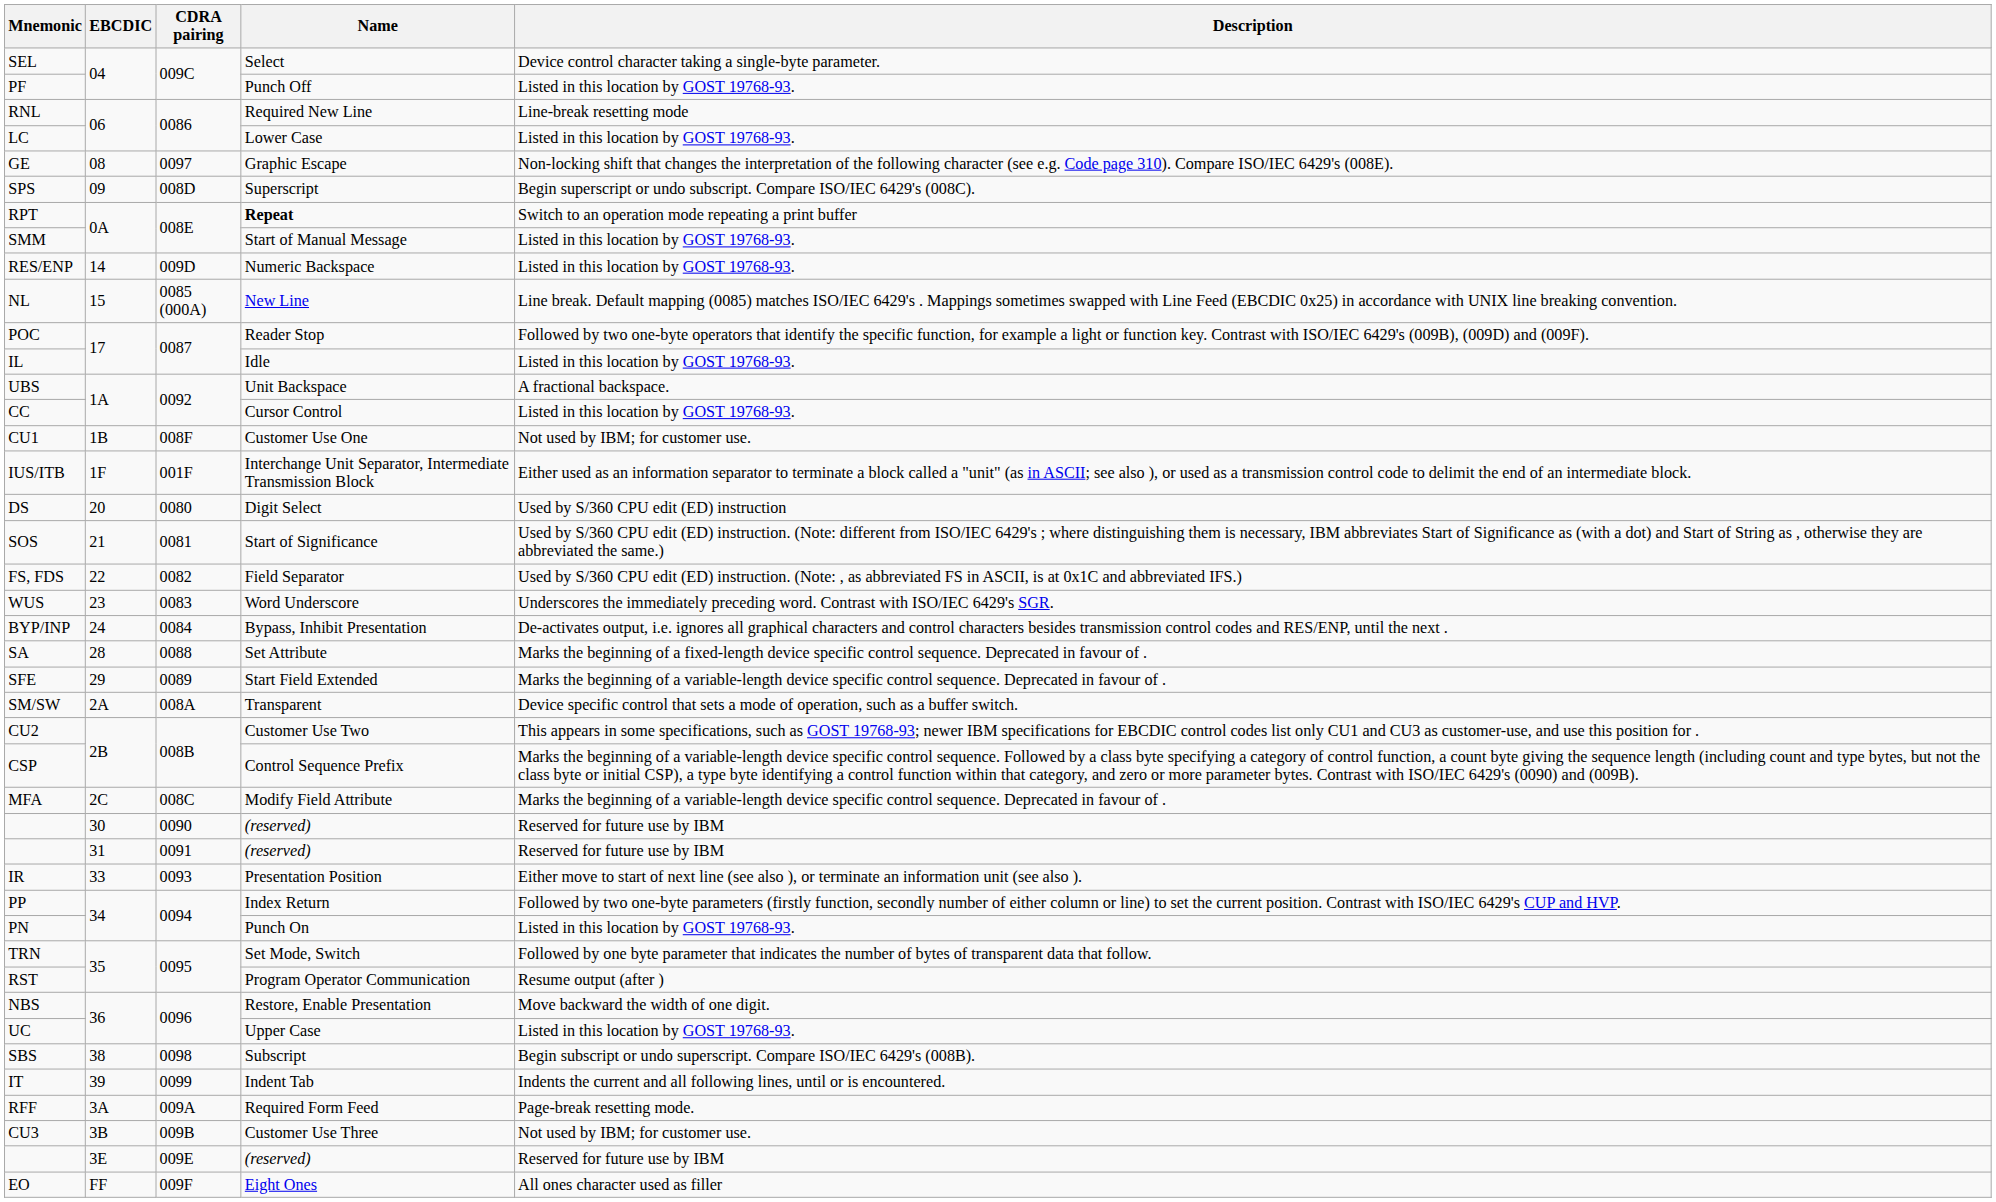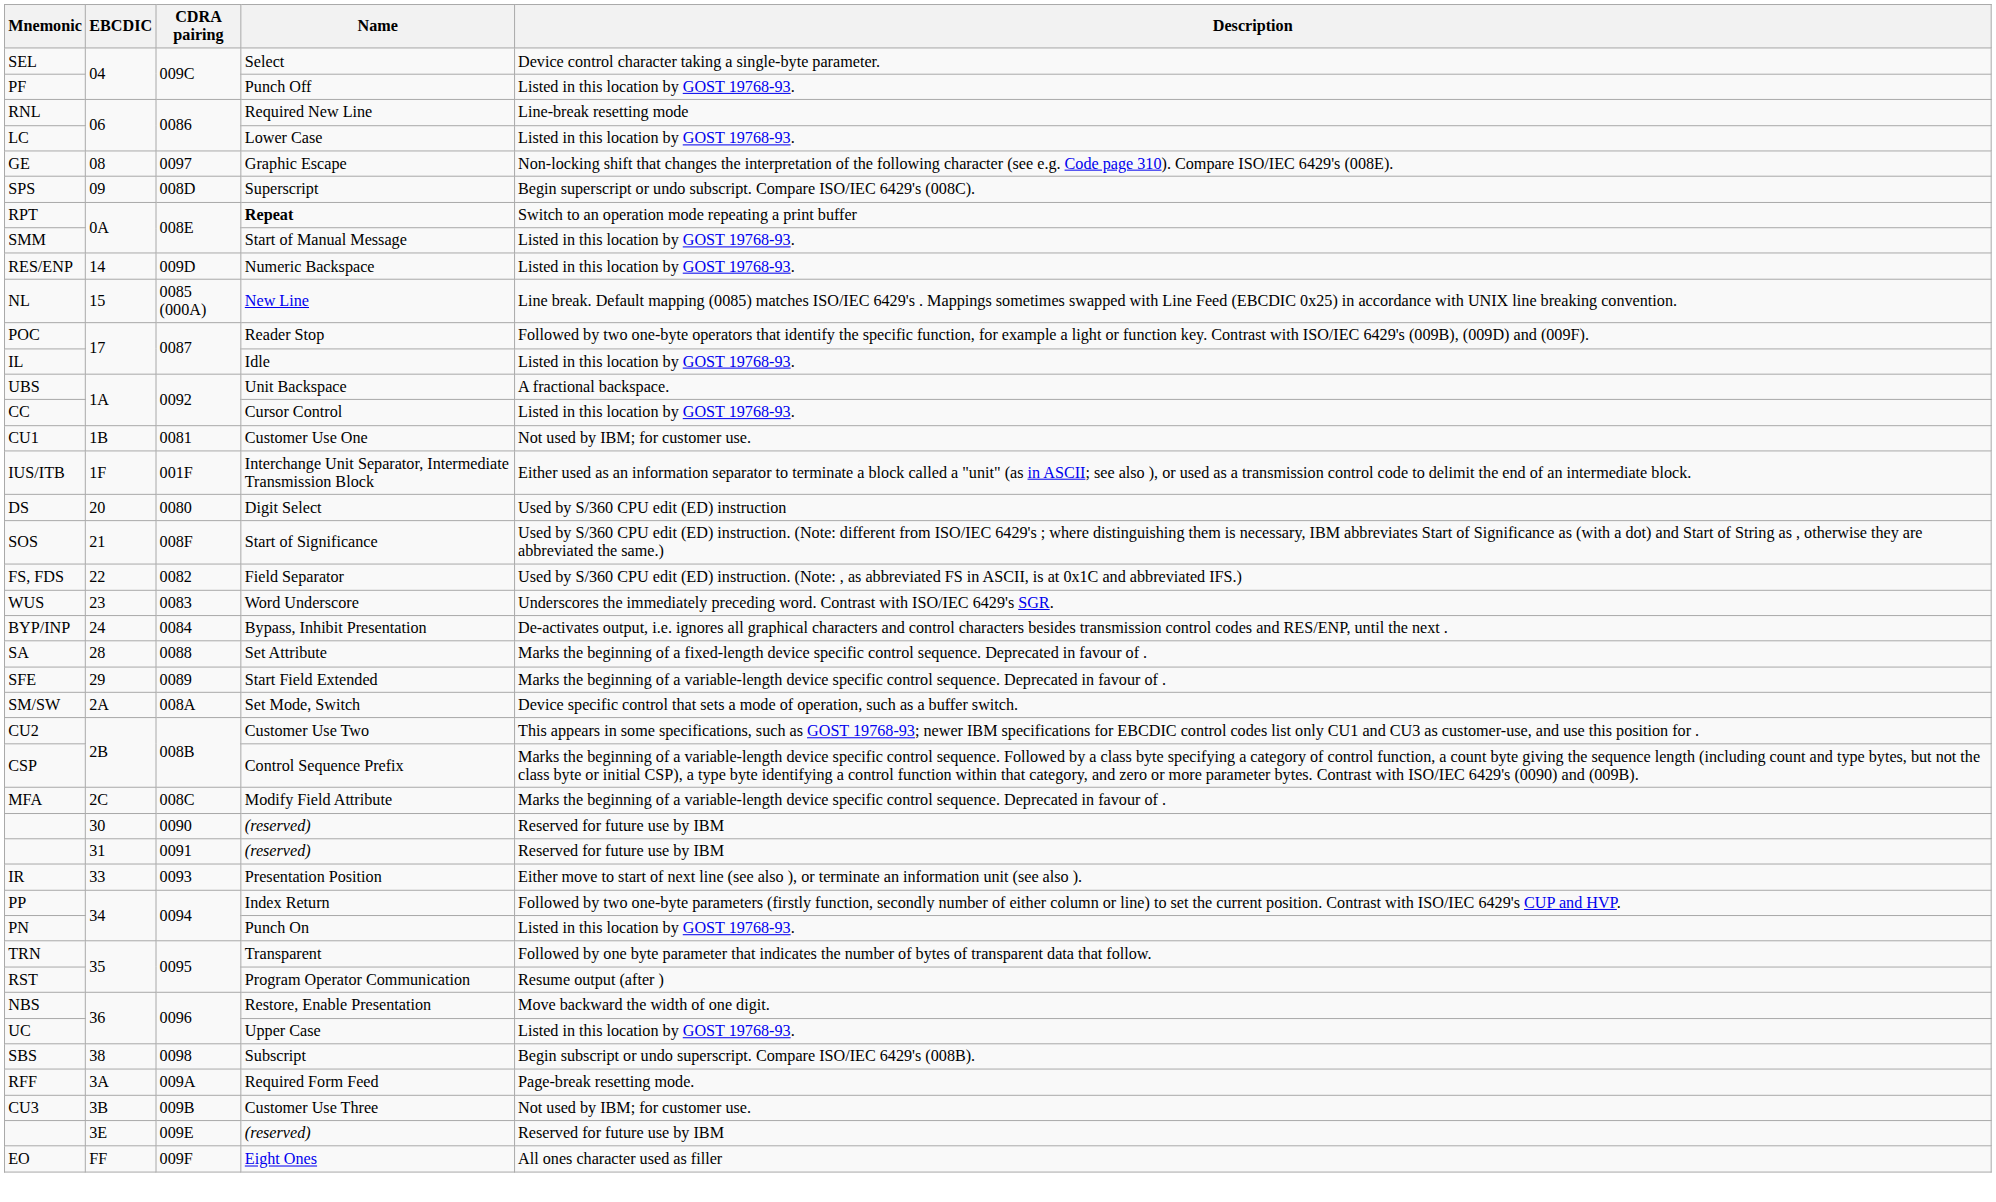 <table class="wikitable sortable">
 <tr>
 <th>Mnemonic</th>
 <th>EBCDIC</th>
 <th>CDRA pairing</th>
 <th class="unsortable">Name</th>
 <th class="unsortable">Description</th>
 </tr>
 <tr id = "SEL">
 <td>SEL</td>
 <td data-sort-value="4" rowspan=2>04</td>
 <td data-sort-value="156" rowspan=2>009C</td>
 <td>Select</td>
 <td>Device control character taking a single-byte parameter.</td>
 </tr>
 <tr id = "PF">
 <td>PF</td>
 <td>Punch Off</td>
 <td>Listed in this location by <a href='#'>GOST 19768-93</a>.</td>
 </tr>
 <tr id = "RNL">
 <td>RNL</td>
 <td data-sort-value="6" rowspan=2>06</td>
 <td data-sort-value="134" rowspan=2>0086</td>
 <td>Required New Line</td>
 <td>Line-break resetting  mode</td>
 </tr>
 <tr id = "LC">
 <td>LC</td>
 <td>Lower Case</td>
 <td>Listed in this location by <a href='#'>GOST 19768-93</a>.</td>
 </tr>
 <tr id = "GE">
 <td>GE</td>
 <td data-sort-value="8">08</td>
 <td data-sort-value="151">0097</td>
 <td>Graphic Escape</td>
 <td>Non-locking shift that changes the interpretation of the following character (see e.g. <a href='#'>Code page 310</a>). Compare ISO/IEC 6429's  (008E).</td>
 </tr>
 <tr id = "SPS">
 <td>SPS</td>
 <td data-sort-value="9">09</td>
 <td data-sort-value="141">008D</td>
 <td>Superscript</td>
 <td>Begin superscript or undo subscript. Compare ISO/IEC 6429's  (008C).</td>
 </tr>
 <tr id = "RPT">
 <td>RPT</td>
 <td data-sort-value="10" rowspan=2>0A</td>
 <td data-sort-value="142" rowspan=2>008E</td>
 <td><strong>Repeat</strong></td>
 <td>Switch to an operation mode repeating a print buffer</td>
 </tr>
 <tr id = "SMM">
 <td>SMM</td>
 <td>Start of Manual Message</td>
 <td>Listed in this location by <a href='#'>GOST 19768-93</a>.</td>
 </tr>
 <tr id = "RES/ENP">
 <td>RES/ENP</td>
 <td data-sort-value="20">14</td>
 <td data-sort-value="157">009D</td>
 <td>Numeric Backspace</td>
 <td>Listed in this location by <a href='#'>GOST 19768-93</a>.</td>
 </tr>
 <tr id = "NL">
 <td>NL</td>
 <td data-sort-value="21">15</td>
 <td data-sort-value="133">0085 (000A)</td>
 <td><a href='#'>New Line</a></td>
 <td>Line break. Default mapping (0085) matches ISO/IEC 6429's . Mappings sometimes swapped with Line Feed (EBCDIC 0x25) in accordance with UNIX line breaking convention.</td>
 </tr>
 <tr id = "POC">
 <td>POC</td>
 <td data-sort-value="23" rowspan=2>17</td>
 <td data-sort-value="135" rowspan=2>0087</td>
 <td>Reader Stop</td>
 <td>Followed by two one-byte operators that identify the specific function, for example a light or function key. Contrast with ISO/IEC 6429's  (009B),  (009D) and  (009F).</td>
 </tr>
 <tr id = "IL">
 <td>IL</td>
 <td>Idle</td>
 <td>Listed in this location by <a href='#'>GOST 19768-93</a>.</td>
 </tr>
 <tr id = "UBS">
 <td>UBS</td>
 <td data-sort-value="26" rowspan=2>1A</td>
 <td data-sort-value="146" rowspan=2>0092</td>
 <td>Unit Backspace</td>
 <td>A fractional backspace.</td>
 </tr>
 <tr id = "CC">
 <td>CC</td>
 <td>Cursor Control</td>
 <td>Listed in this location by <a href='#'>GOST 19768-93</a>.</td>
 </tr>
 <tr id = "CU1">
 <td>CU1</td>
 <td data-sort-value="27">1B</td>
-<td data-sort-value="143">008F</td>
+<td data-sort-value="129">0081</td>
 <td>Customer Use One</td>
 <td>Not used by IBM; for customer use.</td>
 </tr>
 <tr id = "IUS/ITB">
 <td>IUS/ITB</td>
 <td data-sort-value="31">1F</td>
 <td data-sort-value="31">001F</td>
 <td>Interchange Unit Separator, Intermediate Transmission Block</td>
 <td>Either used as an information separator to terminate a block called a "unit" (as <a href='#'>in ASCII</a>; see also ), or used as a transmission control code to delimit the end of an intermediate block.</td>
 </tr>
 <tr id = "DS">
 <td>DS</td>
 <td data-sort-value="32">20</td>
 <td data-sort-value="128">0080</td>
 <td>Digit Select</td>
 <td>Used by S/360 CPU edit (ED) instruction</td>
 </tr>
 <tr id = "SOS">
 <td>SOS</td>
 <td data-sort-value="33">21</td>
-<td data-sort-value="129">0081</td>
+<td data-sort-value="143">008F</td>
 <td>Start of Significance</td>
 <td>Used by S/360 CPU edit (ED) instruction. (Note: different from ISO/IEC 6429's ; where distinguishing them is necessary, IBM abbreviates Start of Significance as  (with a dot) and Start of String as , otherwise they are abbreviated the same.)</td>
 </tr>
 <tr id = "FS">
 <td>FS, FDS</td>
 <td data-sort-value="34">22</td>
 <td data-sort-value="130">0082</td>
 <td>Field Separator</td>
 <td>Used by S/360 CPU edit (ED) instruction. (Note: , as abbreviated FS in ASCII, is at 0x1C and abbreviated IFS.)</td>
 </tr>
 <tr id = "WUS">
 <td>WUS</td>
 <td data-sort-value="35">23</td>
 <td data-sort-value="131">0083</td>
 <td>Word Underscore</td>
 <td>Underscores the immediately preceding word. Contrast with ISO/IEC 6429's <a href='#'>SGR</a>.</td>
 </tr>
 <tr id = "BYP/INP">
 <td>BYP/INP</td>
 <td data-sort-value="36">24</td>
 <td data-sort-value="132">0084</td>
 <td>Bypass, Inhibit Presentation</td>
 <td>De-activates output, i.e. ignores all graphical characters and control characters besides transmission control codes and RES/ENP, until the next .</td>
 </tr>
 <tr id = "SA">
 <td>SA</td>
 <td data-sort-value="40">28</td>
 <td data-sort-value="136">0088</td>
 <td>Set Attribute</td>
 <td>Marks the beginning of a fixed-length device specific control sequence. Deprecated in favour of .</td>
 </tr>
 <tr id = "SFE">
 <td>SFE</td>
 <td data-sort-value="41">29</td>
 <td data-sort-value="137">0089</td>
 <td>Start Field Extended</td>
 <td>Marks the beginning of a variable-length device specific control sequence. Deprecated in favour of .</td>
 </tr>
 <tr id = "SM/SW">
 <td>SM/SW</td>
 <td data-sort-value="42">2A</td>
 <td data-sort-value="138">008A</td>
-<td>Transparent</td>
+<td>Set Mode, Switch</td>
 <td>Device specific control that sets a mode of operation, such as a buffer switch.</td>
 </tr>
 <tr id = "CU2">
 <td>CU2</td>
 <td data-sort-value="43" rowspan=2>2B</td>
 <td data-sort-value="139" rowspan=2>008B</td>
 <td>Customer Use Two</td>
 <td>This appears in some specifications, such as <a href='#'>GOST 19768-93</a>; newer IBM specifications for EBCDIC control codes list only CU1 and CU3 as customer-use, and use this position for .</td>
 </tr>
 <tr id = "CSP">
 <td>CSP</td>
 <td>Control Sequence Prefix</td>
 <td>Marks the beginning of a variable-length device specific control sequence. Followed by a class byte specifying a category of control function, a count byte giving the sequence length (including count and type bytes, but not the class byte or initial CSP), a type byte identifying a control function within that category, and zero or more parameter bytes. Contrast with ISO/IEC 6429's  (0090) and  (009B).</td>
 </tr>
 <tr id = "MFA">
 <td>MFA</td>
 <td data-sort-value="44">2C</td>
 <td data-sort-value="140">008C</td>
 <td>Modify Field Attribute</td>
 <td>Marks the beginning of a variable-length device specific control sequence. Deprecated in favour of .</td>
 </tr>
 <tr>
 <td></td>
 <td data-sort-value="48">30</td>
 <td data-sort-value="144">0090</td>
 <td><em>(reserved)</em></td>
 <td>Reserved for future use by IBM</td>
 </tr>
 <tr>
 <td></td>
 <td data-sort-value="49">31</td>
 <td data-sort-value="145">0091</td>
 <td><em>(reserved)</em></td>
 <td>Reserved for future use by IBM</td>
 </tr>
 <tr id = "IR">
 <td>IR</td>
 <td data-sort-value="51">33</td>
 <td data-sort-value="147">0093</td>
 <td>Presentation Position</td>
 <td>Either move to start of next line (see also ), or terminate an information unit (see also ).</td>
 </tr>
 <tr id = "PP">
 <td>PP</td>
 <td data-sort-value="52" rowspan=2>34</td>
 <td data-sort-value="148" rowspan=2>0094</td>
 <td>Index Return</td>
 <td>Followed by two one-byte parameters (firstly function, secondly number of either column or line) to set the current position. Contrast with ISO/IEC 6429's <a href='#'>CUP and HVP</a>.</td>
 </tr>
 <tr id = "PN">
 <td>PN</td>
 <td>Punch On</td>
 <td>Listed in this location by <a href='#'>GOST 19768-93</a>.</td>
 </tr>
 <tr id = "TRN">
 <td>TRN</td>
 <td data-sort-value="53" rowspan=2>35</td>
 <td data-sort-value="149" rowspan=2>0095</td>
-<td>Set Mode, Switch</td>
+<td>Transparent</td>
 <td>Followed by one byte parameter that indicates the number of bytes of transparent data that follow.</td>
 </tr>
 <tr id = "RST">
 <td>RST</td>
 <td>Program Operator Communication</td>
 <td>Resume output (after )</td>
 </tr>
 <tr id = "NBS">
 <td>NBS</td>
 <td data-sort-value="54" rowspan=2>36</td>
 <td data-sort-value="150" rowspan=2>0096</td>
 <td>Restore, Enable Presentation</td>
 <td>Move backward the width of one digit.</td>
 </tr>
 <tr id = "UC">
 <td>UC</td>
 <td>Upper Case</td>
 <td>Listed in this location by <a href='#'>GOST 19768-93</a>.</td>
 </tr>
 <tr id = "SBS">
 <td>SBS</td>
 <td data-sort-value="56">38</td>
 <td data-sort-value="152">0098</td>
 <td>Subscript</td>
 <td>Begin subscript or undo superscript. Compare ISO/IEC 6429's  (008B).</td>
-</tr>
-<tr id = "IT">
-<td>IT</td>
-<td data-sort-value="57">39</td>
-<td data-sort-value="153">0099</td>
-<td>Indent Tab</td>
-<td>Indents the current and all following lines, until  or  is encountered.</td>
 </tr>
 <tr id = "RFF">
 <td>RFF</td>
 <td data-sort-value="58">3A</td>
 <td data-sort-value="154">009A</td>
 <td>Required Form Feed</td>
 <td>Page-break resetting  mode.</td>
 </tr>
 <tr id = "CU3">
 <td>CU3</td>
 <td data-sort-value="59">3B</td>
 <td data-sort-value="155">009B</td>
 <td>Customer Use Three</td>
 <td>Not used by IBM; for customer use.</td>
 </tr>
 <tr>
 <td></td>
 <td data-sort-value="62">3E</td>
 <td data-sort-value="158">009E</td>
 <td><em>(reserved)</em></td>
 <td>Reserved for future use by IBM</td>
 </tr>
 <tr id = "EO">
 <td>EO</td>
 <td data-sort-value="255">FF</td>
 <td data-sort-value="159">009F</td>
 <td><a href='#'>Eight Ones</a></td>
 <td>All ones character used as filler</td>
 </tr>
 </table>
